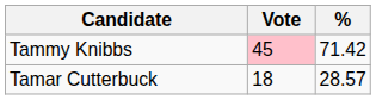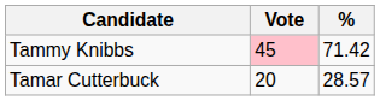 <table class="wikitable">
 <tr>
 <th bgcolor="#DDDDFF" width="200px">Candidate</th>
 <th bgcolor="#DDDDFF" width="50px">Vote</th>
 <th bgcolor="#DDDDFF" width="30px">%</th>
 </tr>
 <tr>
 <td>Tammy Knibbs</td>
 <td style="background: pink;">45</td>
 <td>71.42</td>
 </tr>
 <tr>
 <td>Tamar Cutterbuck</td>
-<td>18</td>
+<td>20</td>
 <td>28.57</td>
 </tr>
 </table>
